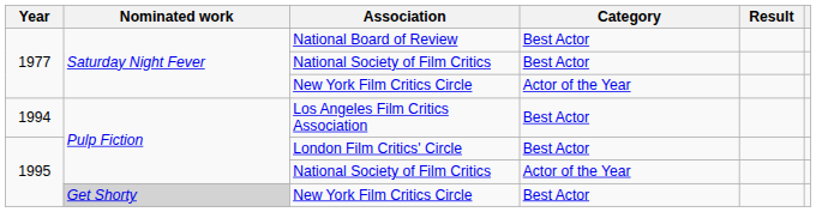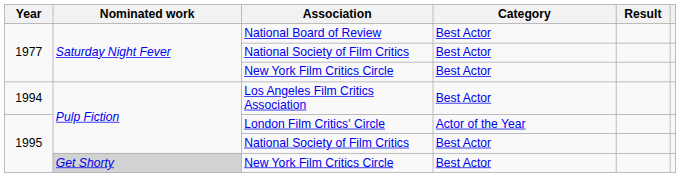 <table class="wikitable plainrowheaders" style="width:100%;">
 <tr>
 <th scope="col" style="width:5em;">Year</th>
 <th scope="col" style="width:26em;">Nominated work</th>
 <th scope="col" style="width:26em;">Association</th>
 <th scope="col" style="width:26em;">Category</th>
 <th scope="col" style="width:5em;">Result</th>
 <th></th>
 </tr>
 <tr>
 <td align="center" rowspan="3">1977</td>
 <td rowspan="3"><em><a href='#'>Saturday Night Fever</a></em></td>
 <td><a href='#'>National Board of Review</a></td>
 <td><a href='#'>Best Actor</a></td>
 <td></td>
 <td align="center"></td>
 </tr>
 <tr>
 <td><a href='#'>National Society of Film Critics</a></td>
 <td><a href='#'>Best Actor</a></td>
 <td></td>
 <td align="center"></td>
 </tr>
 <tr>
 <td><a href='#'>New York Film Critics Circle</a></td>
-<td><a href='#'>Actor of the Year</a></td>
+<td><a href='#'>Best Actor</a></td>
 <td></td>
 <td align="center"></td>
 </tr>
 <tr>
 <td align="center">1994</td>
 <td rowspan="3"><em><a href='#'>Pulp Fiction</a></em></td>
 <td><a href='#'>Los Angeles Film Critics Association</a></td>
 <td><a href='#'>Best Actor</a></td>
 <td></td>
 <td align="center"></td>
 </tr>
 <tr>
 <td align="center" rowspan="3">1995</td>
 <td><a href='#'>London Film Critics' Circle</a></td>
-<td><a href='#'>Best Actor</a></td>
+<td><a href='#'>Actor of the Year</a></td>
 <td></td>
 <td align="center"></td>
 </tr>
 <tr>
 <td><a href='#'>National Society of Film Critics</a></td>
-<td><a href='#'>Actor of the Year</a></td>
+<td><a href='#'>Best Actor</a></td>
 <td></td>
 <td align="center"></td>
 </tr>
 <tr>
 <td style="background: lightgrey;"><em><a href='#'>Get Shorty</a></em></td>
 <td><a href='#'>New York Film Critics Circle</a></td>
 <td><a href='#'>Best Actor</a></td>
 <td></td>
 <td align="center"></td>
 </tr>
 </table>
